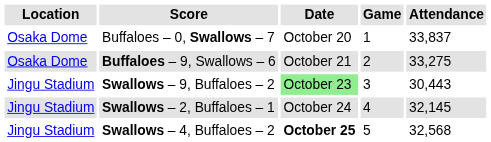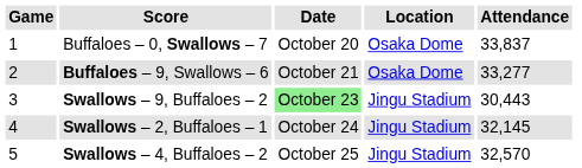 <table border="0" cellspacing="3" cellpadding="3">
 <tr style="background: #e3e3e3;">
-<th>Location</th>
+<th>Game</th>
 <th>Score</th>
 <th>Date</th>
-<th>Game</th>
+<th>Location</th>
 <th>Attendance</th>
 </tr>
 <tr>
-<td><a href='#'>Osaka Dome</a></td>
+<td>1</td>
 <td>Buffaloes – 0, <strong>Swallows</strong> – 7</td>
 <td>October 20</td>
-<td>1</td>
+<td><a href='#'>Osaka Dome</a></td>
 <td>33,837</td>
 </tr>
 <tr style="background: #e3e3e3;">
-<td><a href='#'>Osaka Dome</a></td>
+<td>2</td>
 <td><strong>Buffaloes</strong> – 9, Swallows – 6</td>
 <td>October 21</td>
-<td>2</td>
-<td>33,275</td>
+<td><a href='#'>Osaka Dome</a></td>
+<td>33,277</td>
 </tr>
 <tr>
-<td><a href='#'>Jingu Stadium</a></td>
+<td>3</td>
 <td><strong>Swallows</strong> – 9, Buffaloes – 2</td>
 <td style="background: lightgreen;">October 23</td>
-<td>3</td>
+<td><a href='#'>Jingu Stadium</a></td>
 <td>30,443</td>
 </tr>
 <tr style="background: #e3e3e3;">
-<td><a href='#'>Jingu Stadium</a></td>
+<td>4</td>
 <td><strong>Swallows</strong> – 2, Buffaloes – 1</td>
 <td>October 24</td>
-<td>4</td>
+<td><a href='#'>Jingu Stadium</a></td>
 <td>32,145</td>
 </tr>
 <tr>
+<td>5</td>
+<td><strong>Swallows</strong> – 4, Buffaloes – 2</td>
+<td>October 25</td>
 <td><a href='#'>Jingu Stadium</a></td>
-<td><strong>Swallows</strong> – 4, Buffaloes – 2</td>
-<td><strong>October 25</strong></td>
-<td>5</td>
-<td>32,568</td>
+<td>32,570</td>
 </tr>
 </table>
